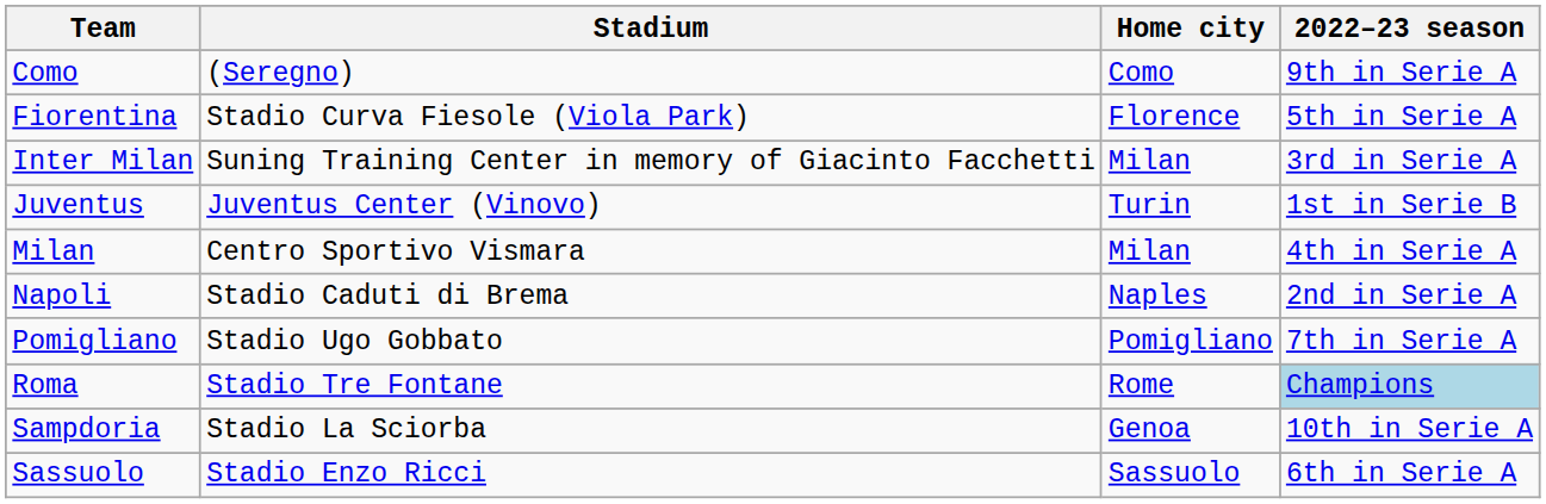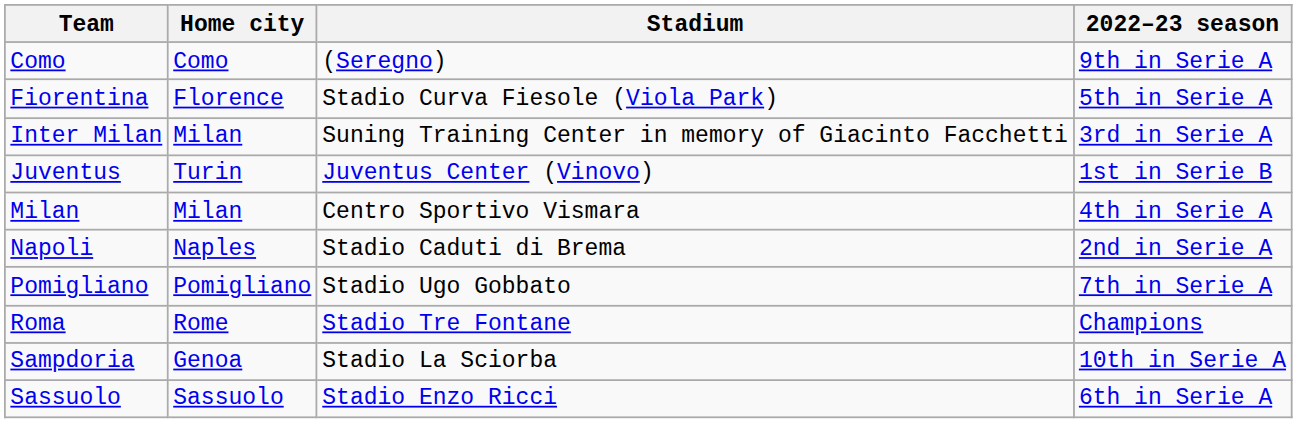 <table class="wikitable sortable">
 <tr>
 <th>Team</th>
+<th>Home city</th>
 <th>Stadium</th>
-<th>Home city</th>
 <th>2022–23 season</th>
 </tr>
 <tr>
 <td><a href='#'>Como</a></td>
+<td><a href='#'>Como</a></td>
 <td> (<a href='#'>Seregno</a>)</td>
-<td><a href='#'>Como</a></td>
 <td><a href='#'>9th in Serie A</a></td>
 </tr>
 <tr>
 <td><a href='#'>Fiorentina</a></td>
+<td><a href='#'>Florence</a></td>
 <td>Stadio Curva Fiesole (<a href='#'>Viola Park</a>)</td>
-<td><a href='#'>Florence</a></td>
 <td><a href='#'>5th in Serie A</a></td>
 </tr>
 <tr>
 <td><a href='#'>Inter Milan</a></td>
+<td><a href='#'>Milan</a></td>
 <td>Suning Training Center in memory of Giacinto Facchetti</td>
-<td><a href='#'>Milan</a></td>
 <td><a href='#'>3rd in Serie A</a></td>
 </tr>
 <tr>
 <td><a href='#'>Juventus</a></td>
+<td><a href='#'>Turin</a></td>
 <td><a href='#'>Juventus Center</a> (<a href='#'>Vinovo</a>)</td>
-<td><a href='#'>Turin</a></td>
 <td><a href='#'>1st in Serie B</a></td>
 </tr>
 <tr>
 <td><a href='#'>Milan</a></td>
+<td><a href='#'>Milan</a></td>
 <td>Centro Sportivo Vismara</td>
-<td><a href='#'>Milan</a></td>
 <td><a href='#'>4th in Serie A</a></td>
 </tr>
 <tr>
 <td><a href='#'>Napoli</a></td>
+<td><a href='#'>Naples</a></td>
 <td>Stadio Caduti di Brema</td>
-<td><a href='#'>Naples</a></td>
 <td><a href='#'>2nd in Serie A</a></td>
 </tr>
 <tr>
 <td><a href='#'>Pomigliano</a></td>
+<td><a href='#'>Pomigliano</a></td>
 <td>Stadio Ugo Gobbato</td>
-<td><a href='#'>Pomigliano</a></td>
 <td><a href='#'>7th in Serie A</a></td>
 </tr>
 <tr>
 <td><a href='#'>Roma</a></td>
+<td><a href='#'>Rome</a></td>
 <td><a href='#'>Stadio Tre Fontane</a></td>
-<td><a href='#'>Rome</a></td>
-<td style="background: lightblue;"><a href='#'>Champions</a></td>
+<td><a href='#'>Champions</a></td>
 </tr>
 <tr>
 <td><a href='#'>Sampdoria</a></td>
+<td><a href='#'>Genoa</a></td>
 <td>Stadio La Sciorba</td>
-<td><a href='#'>Genoa</a></td>
 <td><a href='#'>10th in Serie A</a></td>
 </tr>
 <tr>
 <td><a href='#'>Sassuolo</a></td>
+<td><a href='#'>Sassuolo</a></td>
 <td><a href='#'>Stadio Enzo Ricci</a></td>
-<td><a href='#'>Sassuolo</a></td>
 <td><a href='#'>6th in Serie A</a></td>
 </tr>
 </table>
